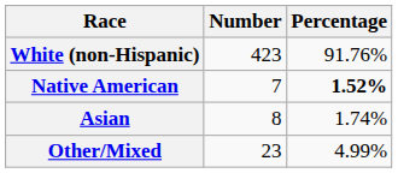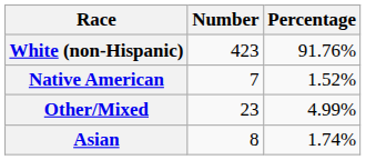 <table class="wikitable" style="text-align:right">
 <tr>
 <th scope="col">Race</th>
 <th scope="col">Number</th>
 <th scope="col">Percentage</th>
 </tr>
 <tr>
 <th scope="row"><a href='#'>White</a> (non-Hispanic)</th>
 <td>423</td>
 <td>91.76%</td>
 </tr>
 <tr>
 <th scope="row"><a href='#'>Native American</a></th>
 <td>7</td>
-<td><strong>1.52%</strong></td>
+<td>1.52%</td>
+</tr>
+<tr>
+<th scope="row"><a href='#'>Other/Mixed</a></th>
+<td>23</td>
+<td>4.99%</td>
 </tr>
 <tr>
 <th scope="row"><a href='#'>Asian</a></th>
 <td>8</td>
 <td>1.74%</td>
 </tr>
-<tr>
-<th scope="row"><a href='#'>Other/Mixed</a></th>
-<td>23</td>
-<td>4.99%</td>
-</tr>
 </table>
